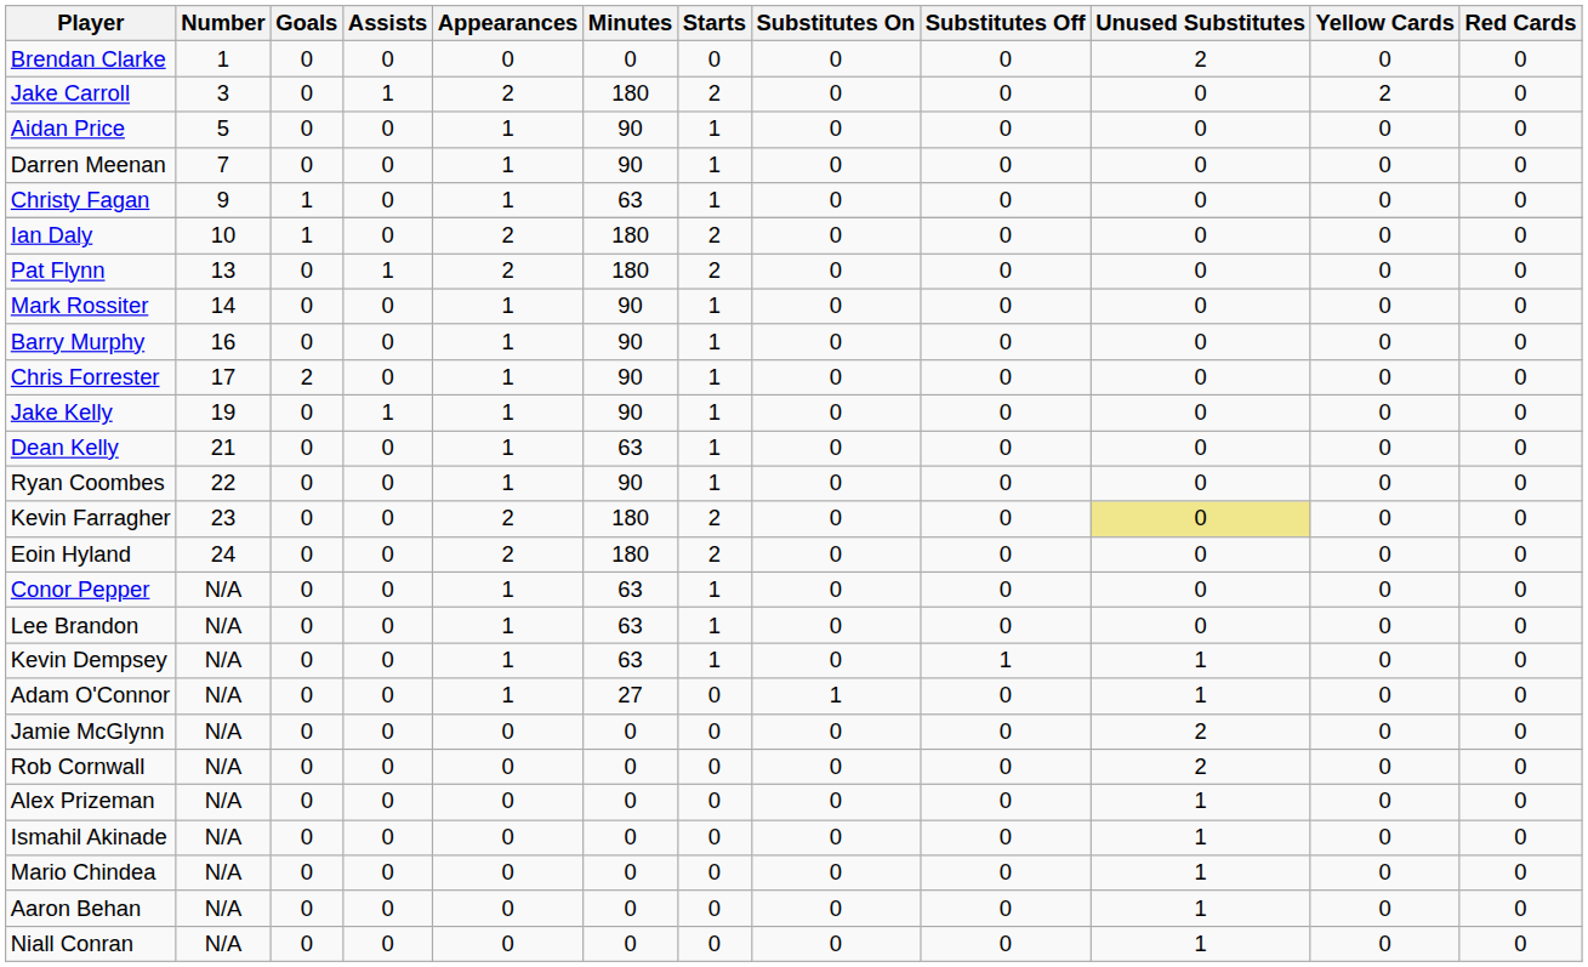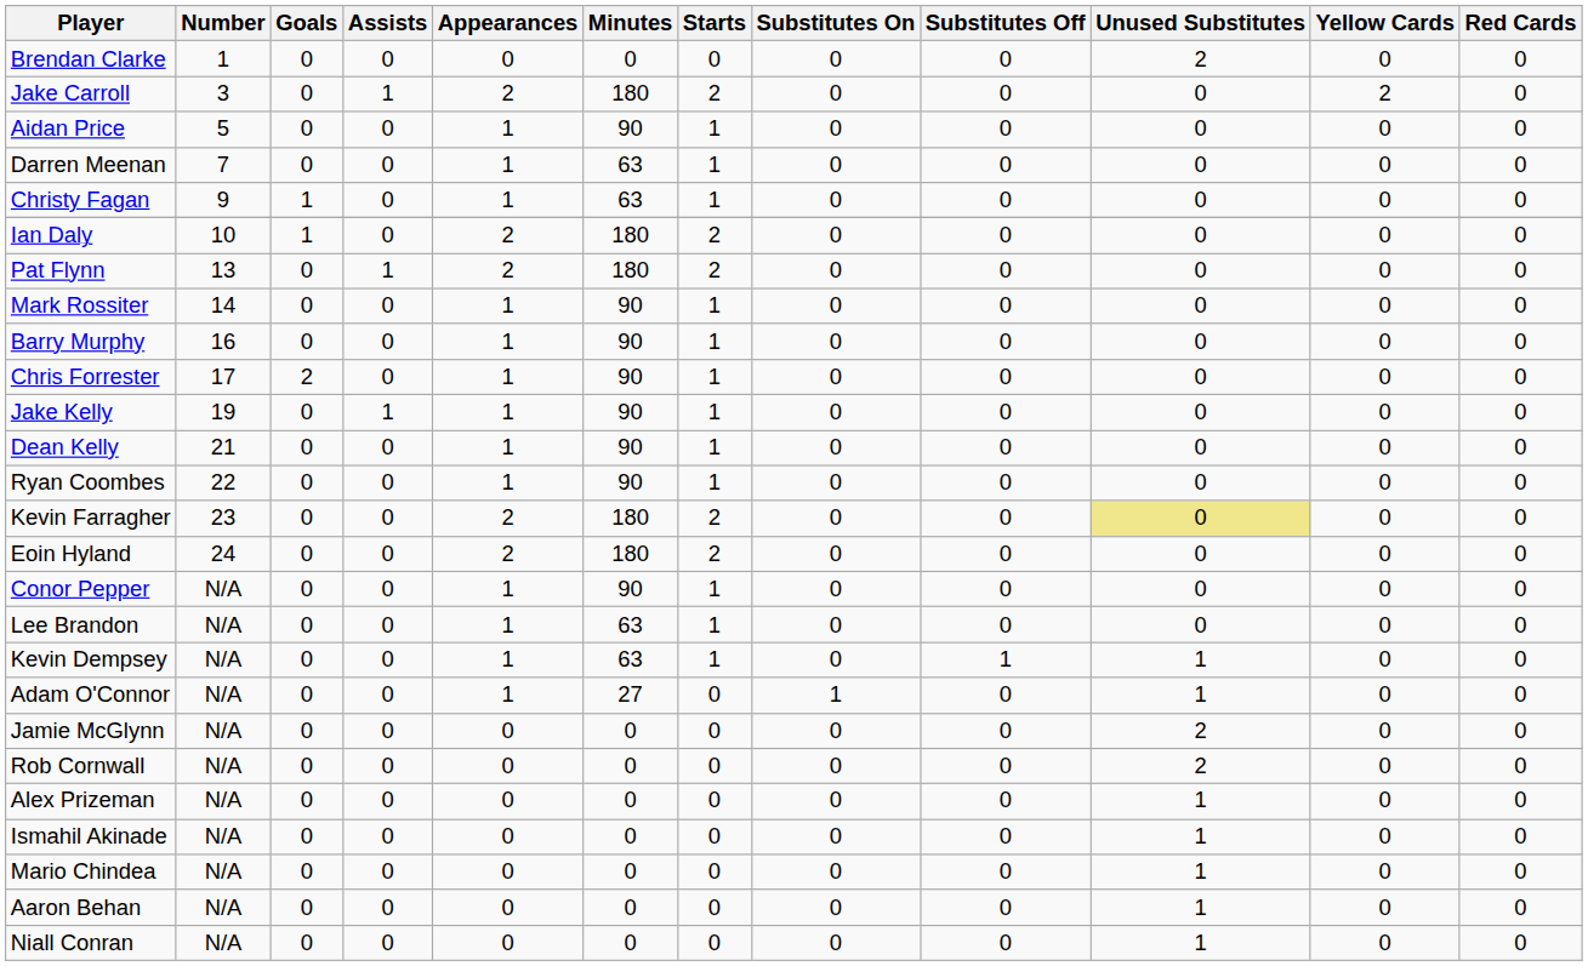 <table class="wikitable">
 <tr>
 <th>Player</th>
 <th>Number</th>
 <th>Goals</th>
 <th>Assists</th>
 <th>Appearances</th>
 <th>Minutes</th>
 <th>Starts</th>
 <th>Substitutes On</th>
 <th>Substitutes Off</th>
 <th>Unused Substitutes</th>
 <th>Yellow Cards</th>
 <th>Red Cards</th>
 </tr>
 <tr>
 <td> <a href='#'>Brendan Clarke</a></td>
 <td align=center>1</td>
 <td align=center>0</td>
 <td align=center>0</td>
 <td align=center>0</td>
 <td align=center>0</td>
 <td align=center>0</td>
 <td align=center>0</td>
 <td align=center>0</td>
 <td align=center>2</td>
 <td align=center>0</td>
 <td align=center>0</td>
 </tr>
 <tr>
 <td> <a href='#'>Jake Carroll</a></td>
 <td align=center>3</td>
 <td align=center>0</td>
 <td align=center>1</td>
 <td align=center>2</td>
 <td align=center>180</td>
 <td align=center>2</td>
 <td align=center>0</td>
 <td align=center>0</td>
 <td align=center>0</td>
 <td align=center>2</td>
 <td align=center>0</td>
 </tr>
 <tr>
 <td> <a href='#'>Aidan Price</a></td>
 <td align=center>5</td>
 <td align=center>0</td>
 <td align=center>0</td>
 <td align=center>1</td>
 <td align=center>90</td>
 <td align=center>1</td>
 <td align=center>0</td>
 <td align=center>0</td>
 <td align=center>0</td>
 <td align=center>0</td>
 <td align=center>0</td>
 </tr>
 <tr>
 <td> Darren Meenan</td>
 <td align=center>7</td>
 <td align=center>0</td>
 <td align=center>0</td>
 <td align=center>1</td>
-<td align=center>90</td>
+<td align=center>63</td>
 <td align=center>1</td>
 <td align=center>0</td>
 <td align=center>0</td>
 <td align=center>0</td>
 <td align=center>0</td>
 <td align=center>0</td>
 </tr>
 <tr>
 <td> <a href='#'>Christy Fagan</a></td>
 <td align=center>9</td>
 <td align=center>1</td>
 <td align=center>0</td>
 <td align=center>1</td>
 <td align=center>63</td>
 <td align=center>1</td>
 <td align=center>0</td>
 <td align=center>0</td>
 <td align=center>0</td>
 <td align=center>0</td>
 <td align=center>0</td>
 </tr>
 <tr>
 </tr>
 <tr>
 <td> <a href='#'>Ian Daly</a></td>
 <td align=center>10</td>
 <td align=center>1</td>
 <td align=center>0</td>
 <td align=center>2</td>
 <td align=center>180</td>
 <td align=center>2</td>
 <td align=center>0</td>
 <td align=center>0</td>
 <td align=center>0</td>
 <td align=center>0</td>
 <td align=center>0</td>
 </tr>
 <tr>
 <td> <a href='#'>Pat Flynn</a></td>
 <td align=center>13</td>
 <td align=center>0</td>
 <td align=center>1</td>
 <td align=center>2</td>
 <td align=center>180</td>
 <td align=center>2</td>
 <td align=center>0</td>
 <td align=center>0</td>
 <td align=center>0</td>
 <td align=center>0</td>
 <td align=center>0</td>
 </tr>
 <tr>
 <td> <a href='#'>Mark Rossiter</a></td>
 <td align=center>14</td>
 <td align=center>0</td>
 <td align=center>0</td>
 <td align=center>1</td>
 <td align=center>90</td>
 <td align=center>1</td>
 <td align=center>0</td>
 <td align=center>0</td>
 <td align=center>0</td>
 <td align=center>0</td>
 <td align=center>0</td>
 </tr>
 <tr>
 <td> <a href='#'>Barry Murphy</a></td>
 <td align=center>16</td>
 <td align=center>0</td>
 <td align=center>0</td>
 <td align=center>1</td>
 <td align=center>90</td>
 <td align=center>1</td>
 <td align=center>0</td>
 <td align=center>0</td>
 <td align=center>0</td>
 <td align=center>0</td>
 <td align=center>0</td>
 </tr>
 <tr>
 <td> <a href='#'>Chris Forrester</a></td>
 <td align=center>17</td>
 <td align=center>2</td>
 <td align=center>0</td>
 <td align=center>1</td>
 <td align=center>90</td>
 <td align=center>1</td>
 <td align=center>0</td>
 <td align=center>0</td>
 <td align=center>0</td>
 <td align=center>0</td>
 <td align=center>0</td>
 </tr>
 <tr>
 <td> <a href='#'>Jake Kelly</a></td>
 <td align=center>19</td>
 <td align=center>0</td>
 <td align=center>1</td>
 <td align=center>1</td>
 <td align=center>90</td>
 <td align=center>1</td>
 <td align=center>0</td>
 <td align=center>0</td>
 <td align=center>0</td>
 <td align=center>0</td>
 <td align=center>0</td>
 </tr>
 <tr>
 <td> <a href='#'>Dean Kelly</a></td>
 <td align=center>21</td>
 <td align=center>0</td>
 <td align=center>0</td>
 <td align=center>1</td>
-<td align=center>63</td>
+<td align=center>90</td>
 <td align=center>1</td>
 <td align=center>0</td>
 <td align=center>0</td>
 <td align=center>0</td>
 <td align=center>0</td>
 <td align=center>0</td>
 </tr>
 <tr>
 <td> Ryan Coombes</td>
 <td align=center>22</td>
 <td align=center>0</td>
 <td align=center>0</td>
 <td align=center>1</td>
 <td align=center>90</td>
 <td align=center>1</td>
 <td align=center>0</td>
 <td align=center>0</td>
 <td align=center>0</td>
 <td align=center>0</td>
 <td align=center>0</td>
 </tr>
 <tr>
 <td> Kevin Farragher</td>
 <td align=center>23</td>
 <td align=center>0</td>
 <td align=center>0</td>
 <td align=center>2</td>
 <td align=center>180</td>
 <td align=center>2</td>
 <td align=center>0</td>
 <td align=center>0</td>
 <td align=center style="background: khaki;">0</td>
 <td align=center>0</td>
 <td align=center>0</td>
 </tr>
 <tr>
 <td> Eoin Hyland</td>
 <td align=center>24</td>
 <td align=center>0</td>
 <td align=center>0</td>
 <td align=center>2</td>
 <td align=center>180</td>
 <td align=center>2</td>
 <td align=center>0</td>
 <td align=center>0</td>
 <td align=center>0</td>
 <td align=center>0</td>
 <td align=center>0</td>
 </tr>
 <tr>
 <td> <a href='#'>Conor Pepper</a></td>
 <td align=center>N/A</td>
 <td align=center>0</td>
 <td align=center>0</td>
 <td align=center>1</td>
-<td align=center>63</td>
+<td align=center>90</td>
 <td align=center>1</td>
 <td align=center>0</td>
 <td align=center>0</td>
 <td align=center>0</td>
 <td align=center>0</td>
 <td align=center>0</td>
 </tr>
 <tr>
 <td> Lee Brandon</td>
 <td align=center>N/A</td>
 <td align=center>0</td>
 <td align=center>0</td>
 <td align=center>1</td>
 <td align=center>63</td>
 <td align=center>1</td>
 <td align=center>0</td>
 <td align=center>0</td>
 <td align=center>0</td>
 <td align=center>0</td>
 <td align=center>0</td>
 </tr>
 <tr>
 <td> Kevin Dempsey</td>
 <td align=center>N/A</td>
 <td align=center>0</td>
 <td align=center>0</td>
 <td align=center>1</td>
 <td align=center>63</td>
 <td align=center>1</td>
 <td align=center>0</td>
 <td align=center>1</td>
 <td align=center>1</td>
 <td align=center>0</td>
 <td align=center>0</td>
 </tr>
 <tr>
 <td> Adam O'Connor</td>
 <td align=center>N/A</td>
 <td align=center>0</td>
 <td align=center>0</td>
 <td align=center>1</td>
 <td align=center>27</td>
 <td align=center>0</td>
 <td align=center>1</td>
 <td align=center>0</td>
 <td align=center>1</td>
 <td align=center>0</td>
 <td align=center>0</td>
 </tr>
 <tr>
 <td> Jamie McGlynn</td>
 <td align=center>N/A</td>
 <td align=center>0</td>
 <td align=center>0</td>
 <td align=center>0</td>
 <td align=center>0</td>
 <td align=center>0</td>
 <td align=center>0</td>
 <td align=center>0</td>
 <td align=center>2</td>
 <td align=center>0</td>
 <td align=center>0</td>
 </tr>
 <tr>
 <td> Rob Cornwall</td>
 <td align=center>N/A</td>
 <td align=center>0</td>
 <td align=center>0</td>
 <td align=center>0</td>
 <td align=center>0</td>
 <td align=center>0</td>
 <td align=center>0</td>
 <td align=center>0</td>
 <td align=center>2</td>
 <td align=center>0</td>
 <td align=center>0</td>
 </tr>
 <tr>
 <td> Alex Prizeman</td>
 <td align=center>N/A</td>
 <td align=center>0</td>
 <td align=center>0</td>
 <td align=center>0</td>
 <td align=center>0</td>
 <td align=center>0</td>
 <td align=center>0</td>
 <td align=center>0</td>
 <td align=center>1</td>
 <td align=center>0</td>
 <td align=center>0</td>
 </tr>
 <tr>
 <td> Ismahil Akinade</td>
 <td align=center>N/A</td>
 <td align=center>0</td>
 <td align=center>0</td>
 <td align=center>0</td>
 <td align=center>0</td>
 <td align=center>0</td>
 <td align=center>0</td>
 <td align=center>0</td>
 <td align=center>1</td>
 <td align=center>0</td>
 <td align=center>0</td>
 </tr>
 <tr>
 <td> Mario Chindea</td>
 <td align=center>N/A</td>
 <td align=center>0</td>
 <td align=center>0</td>
 <td align=center>0</td>
 <td align=center>0</td>
 <td align=center>0</td>
 <td align=center>0</td>
 <td align=center>0</td>
 <td align=center>1</td>
 <td align=center>0</td>
 <td align=center>0</td>
 </tr>
 <tr>
 <td> Aaron Behan</td>
 <td align=center>N/A</td>
 <td align=center>0</td>
 <td align=center>0</td>
 <td align=center>0</td>
 <td align=center>0</td>
 <td align=center>0</td>
 <td align=center>0</td>
 <td align=center>0</td>
 <td align=center>1</td>
 <td align=center>0</td>
 <td align=center>0</td>
 </tr>
 <tr>
 <td> Niall Conran</td>
 <td align=center>N/A</td>
 <td align=center>0</td>
 <td align=center>0</td>
 <td align=center>0</td>
 <td align=center>0</td>
 <td align=center>0</td>
 <td align=center>0</td>
 <td align=center>0</td>
 <td align=center>1</td>
 <td align=center>0</td>
 <td align=center>0</td>
 </tr>
 </table>
